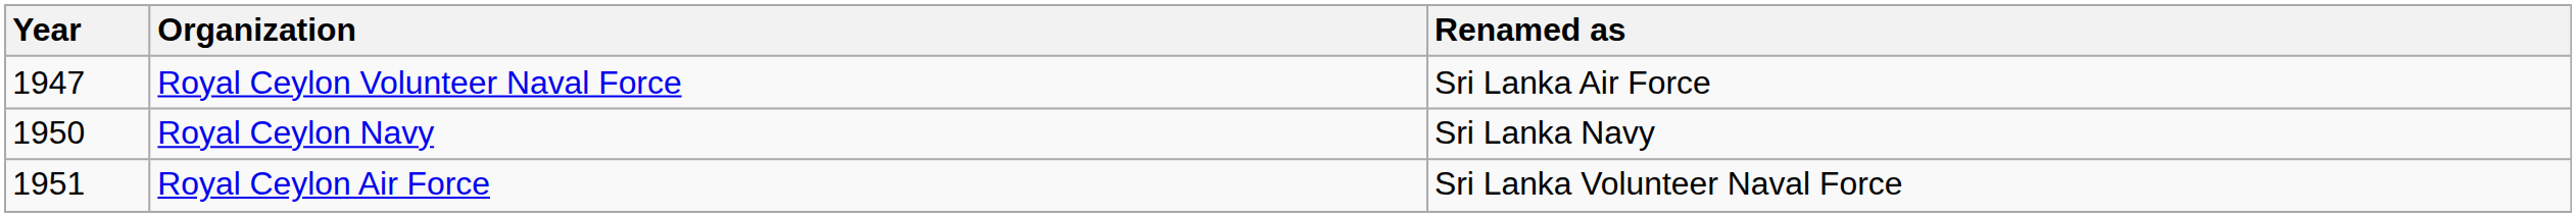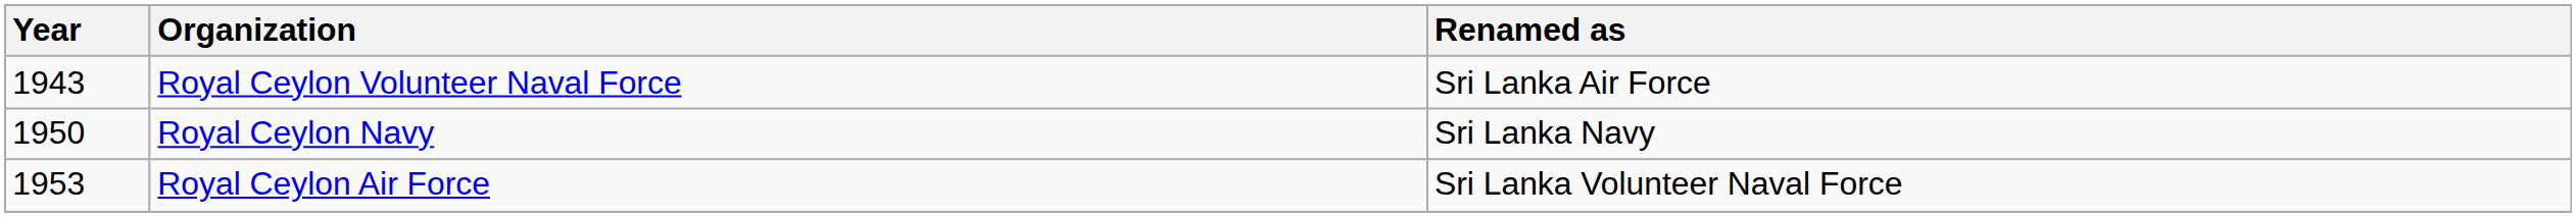 <table class="wikitable" style="width:100%">
 <tr>
 <th style="width:4em;text-align:left">Year</th>
 <th style="text-align:left">Organization</th>
 <th style="text-align:left">Renamed as</th>
 </tr>
 <tr>
-<td>1947</td>
+<td>1943</td>
 <td><a href='#'>Royal Ceylon Volunteer Naval Force</a></td>
 <td>Sri Lanka Air Force</td>
 </tr>
 <tr>
 <td>1950</td>
 <td><a href='#'>Royal Ceylon Navy</a></td>
 <td>Sri Lanka Navy</td>
 </tr>
 <tr>
-<td>1951</td>
+<td>1953</td>
 <td><a href='#'>Royal Ceylon Air Force</a></td>
 <td>Sri Lanka Volunteer Naval Force</td>
 </tr>
 <tr>
 </tr>
 </table>
